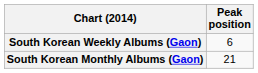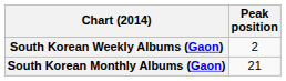 <table class="wikitable plainrowheaders">
 <tr>
 <th>Chart (2014)</th>
 <th>Peak<br>position</th>
 </tr>
 <tr>
 <th scope="row">South Korean Weekly Albums (<a href='#'>Gaon</a>)</th>
-<td align="center">6</td>
+<td align="center">2</td>
 </tr>
 <tr>
 <th scope="row">South Korean Monthly Albums (<a href='#'>Gaon</a>)</th>
 <td align="center">21</td>
 </tr>
 </table>
